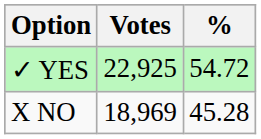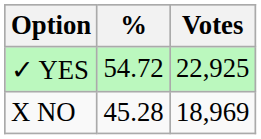 <table class="wikitable">
 <tr>
 <th>Option</th>
+<th>%</th>
 <th>Votes</th>
-<th>%</th>
 </tr>
 <tr>
 <td style=background:#bbf8be>✓ YES</td>
+<td style=background:#bbf8be>54.72</td>
 <td style=background:#bbf8be>22,925</td>
-<td style=background:#bbf8be>54.72</td>
 </tr>
 <tr>
 <td>X NO</td>
+<td>45.28</td>
 <td>18,969</td>
-<td>45.28</td>
 </tr>
 </table>
